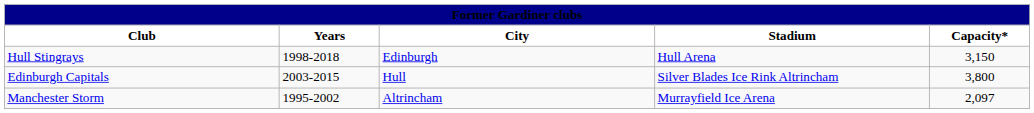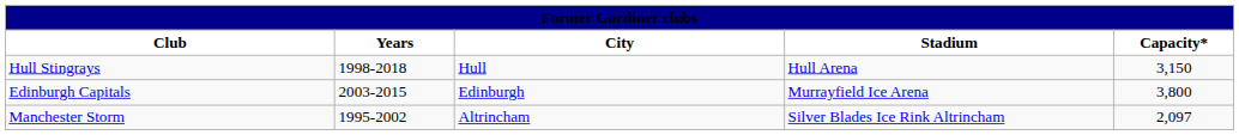 <table class="wikitable" style="width: 99%">
 <tr>
 <td style="background:darkblue; text-align:center;" colspan="9"><strong><span>Former Gardiner clubs</span></strong></td>
 </tr>
 <tr>
 <th style="background:white; width:22%">Club</th>
 <th style="background:white; width:8%">Years</th>
 <th style="background:white; width:22%">City</th>
 <th style="background:white; width:22%">Stadium</th>
 <th style="background:white; width:8%">Capacity*</th>
 </tr>
 <tr>
 <td><a href='#'>Hull Stingrays</a></td>
 <td>1998-2018</td>
-<td> <a href='#'>Edinburgh</a></td>
+<td> <a href='#'>Hull</a></td>
 <td><a href='#'>Hull Arena</a></td>
 <td align=center>3,150</td>
 </tr>
 <tr align=left>
 <td><a href='#'>Edinburgh Capitals</a></td>
 <td>2003-2015</td>
-<td> <a href='#'>Hull</a></td>
-<td><a href='#'>Silver Blades Ice Rink Altrincham</a></td>
+<td> <a href='#'>Edinburgh</a></td>
+<td><a href='#'>Murrayfield Ice Arena</a></td>
 <td align=center>3,800</td>
 </tr>
 <tr align=left>
 <td><a href='#'>Manchester Storm</a></td>
 <td>1995-2002</td>
 <td> <a href='#'>Altrincham</a></td>
-<td><a href='#'>Murrayfield Ice Arena</a></td>
+<td><a href='#'>Silver Blades Ice Rink Altrincham</a></td>
 <td align=center>2,097</td>
 </tr>
 </table>
